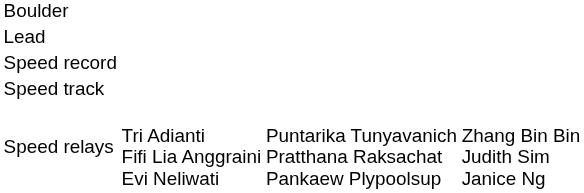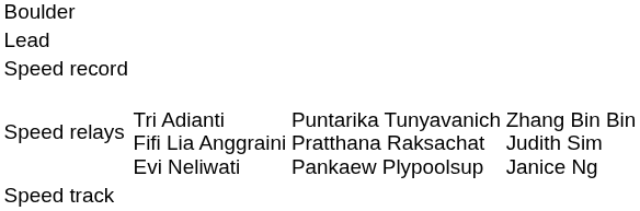 <table>
 <tr>
 <td>Boulder</td>
 <td></td>
 <td></td>
 <td></td>
 </tr>
 <tr>
 <td>Lead</td>
 <td></td>
 <td></td>
 <td></td>
 </tr>
 <tr>
 <td>Speed record</td>
 <td></td>
 <td></td>
 <td></td>
 </tr>
 <tr>
+<td>Speed relays</td>
+<td><br>Tri Adianti<br>Fifi Lia Anggraini<br>Evi Neliwati</td>
+<td><br>Puntarika Tunyavanich<br>Pratthana Raksachat<br>Pankaew Plypoolsup</td>
+<td><br>Zhang Bin Bin<br>Judith Sim<br>Janice Ng</td>
+</tr>
+<tr>
 <td>Speed track</td>
 <td></td>
 <td></td>
 <td></td>
 </tr>
-<tr>
-<td>Speed relays</td>
-<td><br>Tri Adianti<br>Fifi Lia Anggraini<br>Evi Neliwati</td>
-<td><br>Puntarika Tunyavanich<br>Pratthana Raksachat<br>Pankaew Plypoolsup</td>
-<td><br>Zhang Bin Bin<br>Judith Sim<br>Janice Ng</td>
-</tr>
 </table>
